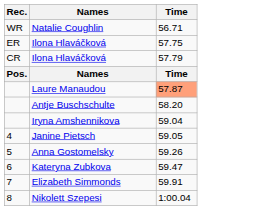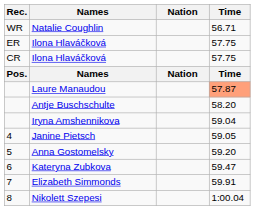 <table class=wikitable>
 <tr>
 <th width="30">Rec.</th>
 <th width="200">Names</th>
+<th width="80">Nation</th>
 <th width="60">Time</th>
 </tr>
 <tr>
 <td>WR</td>
 <td><a href='#'>Natalie Coughlin</a></td>
+<td></td>
 <td>56.71</td>
 </tr>
 <tr>
 <td>ER</td>
 <td><a href='#'>Ilona Hlaváčková</a></td>
+<td></td>
 <td>57.75</td>
 </tr>
 <tr>
 <td>CR</td>
 <td><a href='#'>Ilona Hlaváčková</a></td>
-<td>57.79</td>
+<td></td>
+<td>57.75</td>
 </tr>
 <tr>
 <th>Pos.</th>
 <th>Names</th>
+<th>Nation</th>
 <th>Time</th>
 </tr>
 <tr>
 <td></td>
 <td><a href='#'>Laure Manaudou</a></td>
+<td></td>
 <td style="background: lightsalmon;">57.87</td>
 </tr>
 <tr>
 <td></td>
 <td><a href='#'>Antje Buschschulte</a></td>
+<td></td>
 <td>58.20</td>
 </tr>
 <tr>
 <td></td>
 <td><a href='#'>Iryna Amshennikova</a></td>
+<td></td>
 <td>59.04</td>
 </tr>
 <tr>
 <td>4</td>
 <td><a href='#'>Janine Pietsch</a></td>
+<td></td>
 <td>59.05</td>
 </tr>
 <tr>
 <td>5</td>
 <td><a href='#'>Anna Gostomelsky</a></td>
-<td>59.26</td>
+<td></td>
+<td>59.20</td>
 </tr>
 <tr>
 <td>6</td>
 <td><a href='#'>Kateryna Zubkova</a></td>
+<td></td>
 <td>59.47</td>
 </tr>
 <tr>
 <td>7</td>
 <td><a href='#'>Elizabeth Simmonds</a></td>
+<td></td>
 <td>59.91</td>
 </tr>
 <tr>
 <td>8</td>
 <td><a href='#'>Nikolett Szepesi</a></td>
+<td></td>
 <td>1:00.04</td>
 </tr>
 </table>
